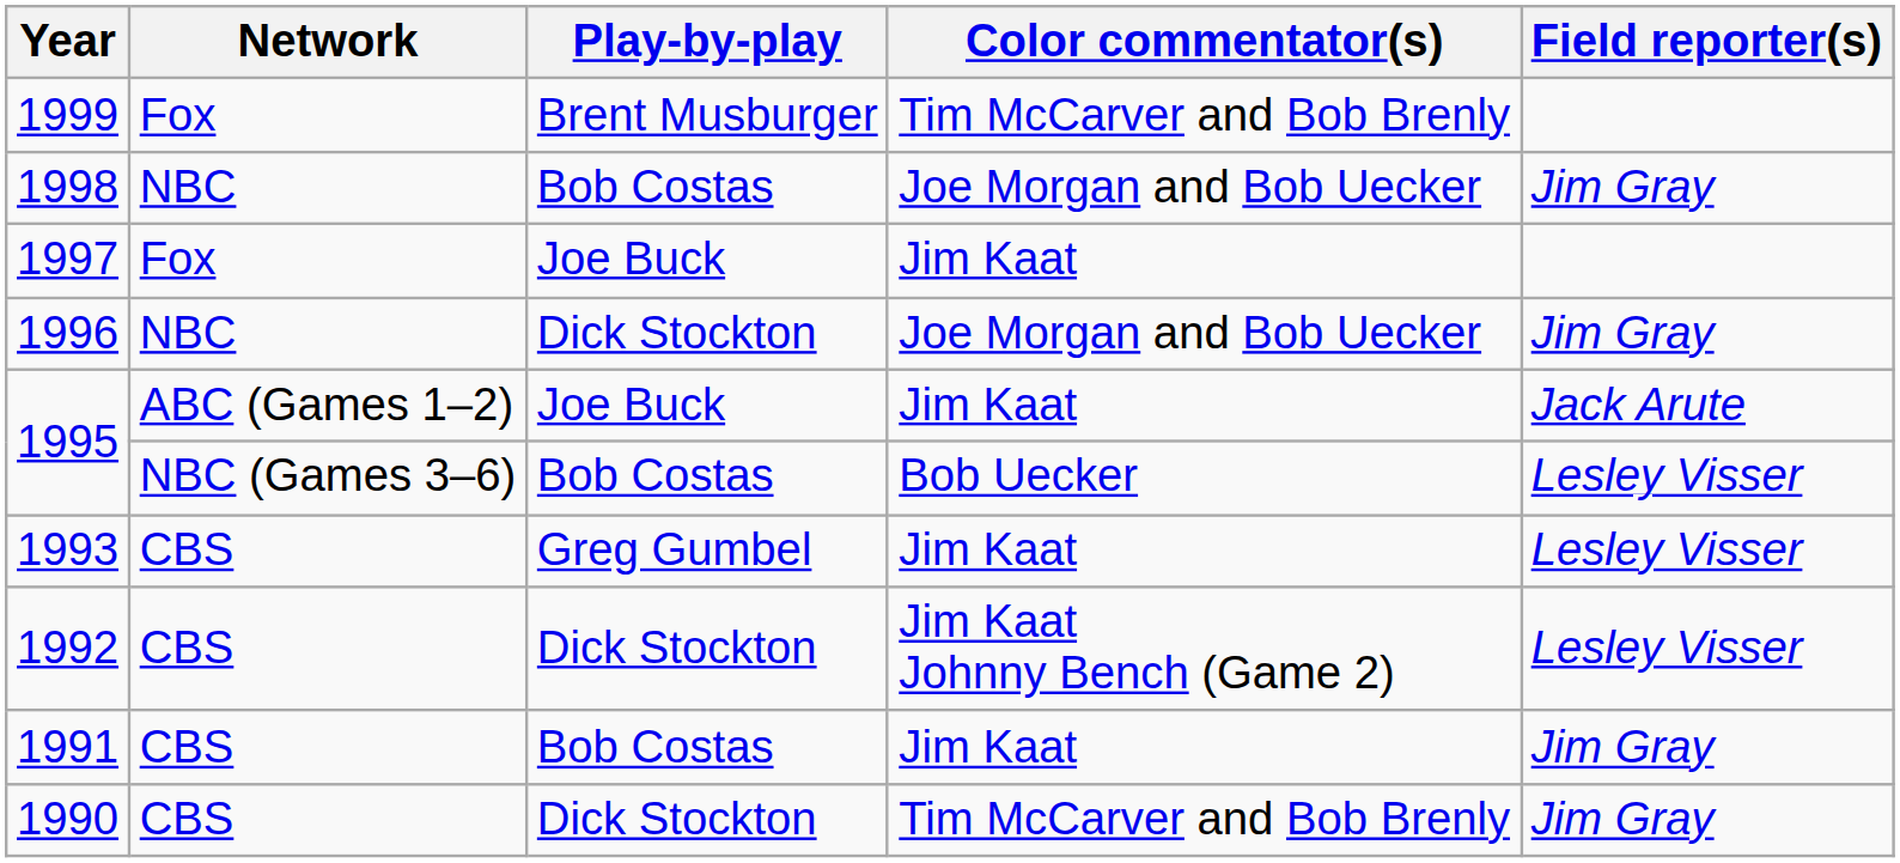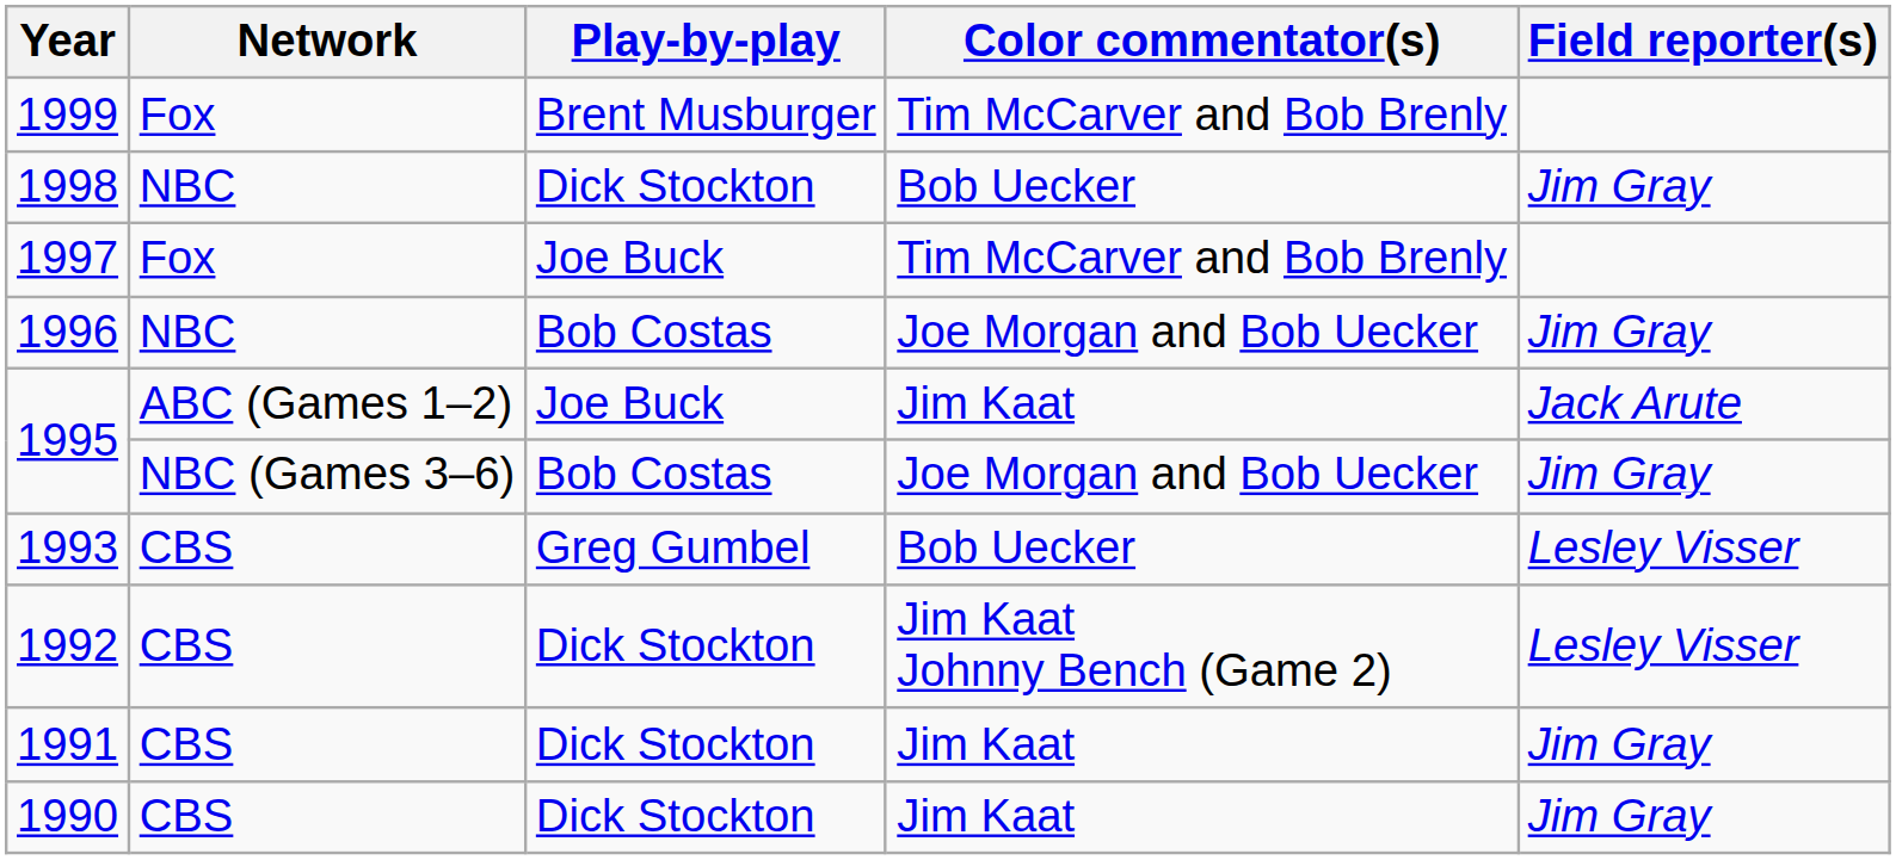 <table class="wikitable">
 <tr>
 <th>Year</th>
 <th>Network</th>
 <th><a href='#'>Play-by-play</a></th>
 <th><a href='#'>Color commentator</a>(s)</th>
 <th><a href='#'>Field reporter</a>(s)</th>
 </tr>
 <tr>
 <td><a href='#'>1999</a></td>
 <td><a href='#'>Fox</a></td>
 <td><a href='#'>Brent Musburger</a></td>
 <td><a href='#'>Tim McCarver</a> and <a href='#'>Bob Brenly</a></td>
 </tr>
 <tr>
 <td><a href='#'>1998</a></td>
 <td><a href='#'>NBC</a></td>
-<td><a href='#'>Bob Costas</a></td>
-<td><a href='#'>Joe Morgan</a> and <a href='#'>Bob Uecker</a></td>
+<td><a href='#'>Dick Stockton</a></td>
+<td><a href='#'>Bob Uecker</a></td>
 <td><em><a href='#'>Jim Gray</a></em></td>
 </tr>
 <tr>
 <td><a href='#'>1997</a></td>
 <td><a href='#'>Fox</a></td>
 <td><a href='#'>Joe Buck</a></td>
-<td><a href='#'>Jim Kaat</a></td>
+<td><a href='#'>Tim McCarver</a> and <a href='#'>Bob Brenly</a></td>
 </tr>
 <tr>
 <td><a href='#'>1996</a></td>
 <td><a href='#'>NBC</a></td>
-<td><a href='#'>Dick Stockton</a></td>
+<td><a href='#'>Bob Costas</a></td>
 <td><a href='#'>Joe Morgan</a> and <a href='#'>Bob Uecker</a></td>
 <td><em><a href='#'>Jim Gray</a></em></td>
 </tr>
 <tr>
 <td rowspan=2><a href='#'>1995</a></td>
 <td><a href='#'>ABC</a> (Games 1–2)</td>
 <td><a href='#'>Joe Buck</a></td>
 <td><a href='#'>Jim Kaat</a></td>
 <td><em><a href='#'>Jack Arute</a></em></td>
 </tr>
 <tr>
 <td><a href='#'>NBC</a> (Games 3–6)</td>
 <td><a href='#'>Bob Costas</a></td>
-<td><a href='#'>Bob Uecker</a></td>
-<td><em><a href='#'>Lesley Visser</a></em></td>
+<td><a href='#'>Joe Morgan</a> and <a href='#'>Bob Uecker</a></td>
+<td><em><a href='#'>Jim Gray</a></em></td>
 </tr>
 <tr>
 <td><a href='#'>1993</a></td>
 <td><a href='#'>CBS</a></td>
 <td><a href='#'>Greg Gumbel</a></td>
-<td><a href='#'>Jim Kaat</a></td>
+<td><a href='#'>Bob Uecker</a></td>
 <td><em><a href='#'>Lesley Visser</a></em></td>
 </tr>
 <tr>
 <td><a href='#'>1992</a></td>
 <td><a href='#'>CBS</a></td>
 <td><a href='#'>Dick Stockton</a></td>
 <td><a href='#'>Jim Kaat</a><br><a href='#'>Johnny Bench</a> (Game 2)</td>
 <td><em><a href='#'>Lesley Visser</a></em></td>
 </tr>
 <tr>
 <td><a href='#'>1991</a></td>
 <td><a href='#'>CBS</a></td>
-<td><a href='#'>Bob Costas</a></td>
+<td><a href='#'>Dick Stockton</a></td>
 <td><a href='#'>Jim Kaat</a></td>
 <td><em><a href='#'>Jim Gray</a></em></td>
 </tr>
 <tr>
 <td><a href='#'>1990</a></td>
 <td><a href='#'>CBS</a></td>
 <td><a href='#'>Dick Stockton</a></td>
-<td><a href='#'>Tim McCarver</a> and <a href='#'>Bob Brenly</a></td>
+<td><a href='#'>Jim Kaat</a></td>
 <td><em><a href='#'>Jim Gray</a></em></td>
 </tr>
 </table>
